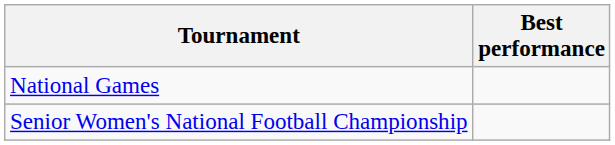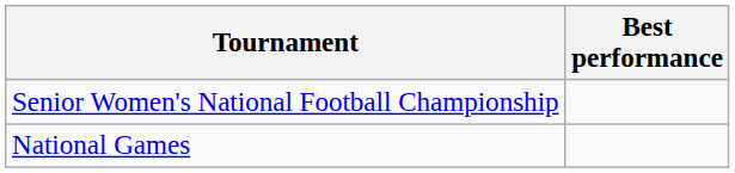 <table class="wikitable sortable" style="text-align:left;">
 <tr>
 <th>Tournament</th>
 <th>Best<br>performance</th>
 </tr>
 <tr>
+<td><a href='#'>Senior Women's National Football Championship</a></td>
+<td></td>
+</tr>
+<tr>
 <td><a href='#'>National Games</a></td>
 <td></td>
 </tr>
-<tr>
-<td><a href='#'>Senior Women's National Football Championship</a></td>
-<td></td>
-</tr>
 </table>
